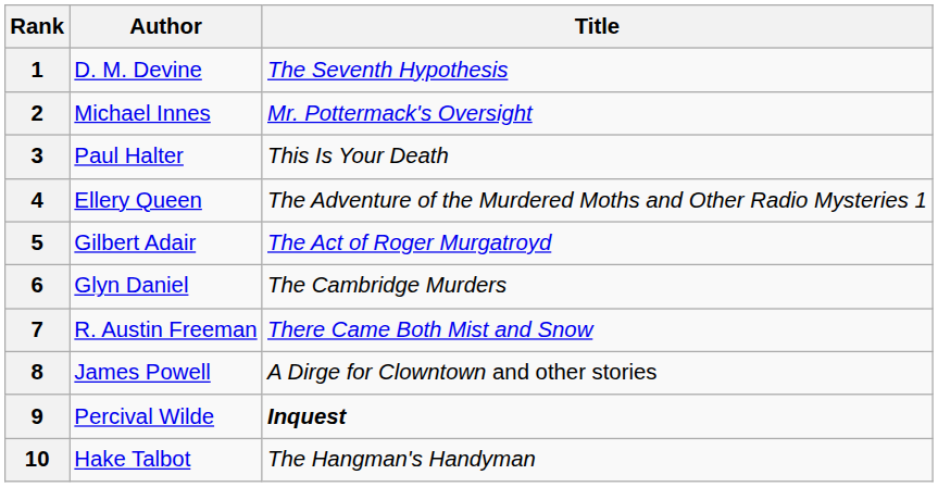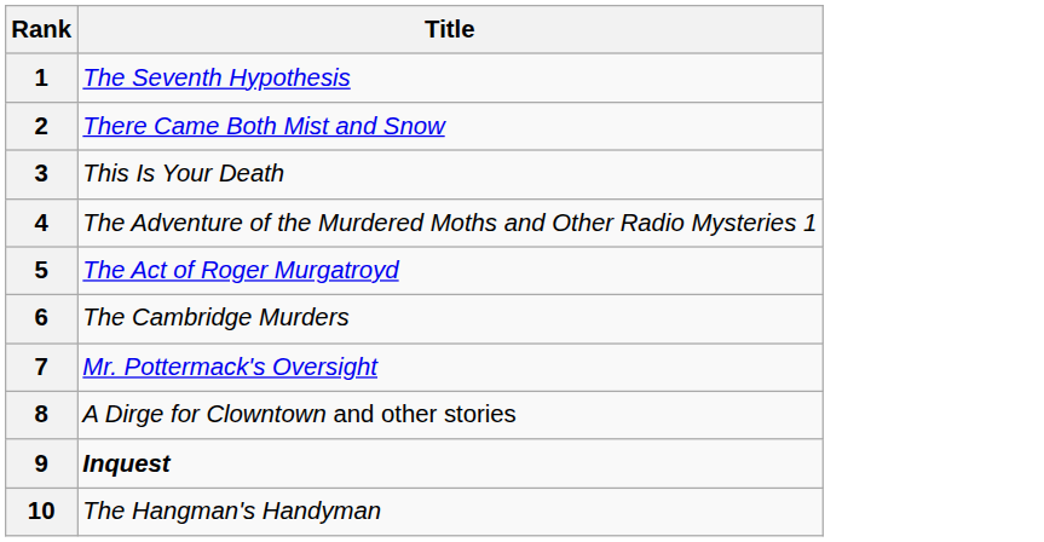 <table class="wikitable sortable" style="font-size:1.00em; line-height:1.5em;">
 <tr>
 <th>Rank</th>
-<th>Author</th>
 <th>Title</th>
 </tr>
 <tr>
 <th>1</th>
-<td><a href='#'>D. M. Devine</a></td>
 <td><em><a href='#'>The Seventh Hypothesis</a></em></td>
 </tr>
 <tr>
 <th>2</th>
-<td><a href='#'>Michael Innes</a></td>
-<td><em><a href='#'>Mr. Pottermack's Oversight</a></em></td>
+<td><em><a href='#'>There Came Both Mist and Snow</a></em></td>
 </tr>
 <tr>
 <th>3</th>
-<td><a href='#'>Paul Halter</a></td>
 <td><em>This Is Your Death</em></td>
 </tr>
 <tr>
 <th>4</th>
-<td><a href='#'>Ellery Queen</a></td>
 <td><em>The Adventure of the Murdered Moths and Other Radio Mysteries 1</em></td>
 </tr>
 <tr>
 <th>5</th>
-<td><a href='#'>Gilbert Adair</a></td>
 <td><em><a href='#'>The Act of Roger Murgatroyd</a></em></td>
 </tr>
 <tr>
 <th>6</th>
-<td><a href='#'>Glyn Daniel</a></td>
 <td><em>The Cambridge Murders</em></td>
 </tr>
 <tr>
 <th>7</th>
-<td><a href='#'>R. Austin Freeman</a></td>
-<td><em><a href='#'>There Came Both Mist and Snow</a></em></td>
+<td><em><a href='#'>Mr. Pottermack's Oversight</a></em></td>
 </tr>
 <tr>
 <th>8</th>
-<td><a href='#'>James Powell</a></td>
 <td><em>A Dirge for Clowntown</em> and other stories</td>
 </tr>
 <tr>
 <th>9</th>
-<td><a href='#'>Percival Wilde</a></td>
 <td><strong><em>Inquest</em></strong></td>
 </tr>
 <tr>
 <th>10</th>
-<td><a href='#'>Hake Talbot</a></td>
 <td><em>The Hangman's Handyman</em></td>
 </tr>
 </table>
